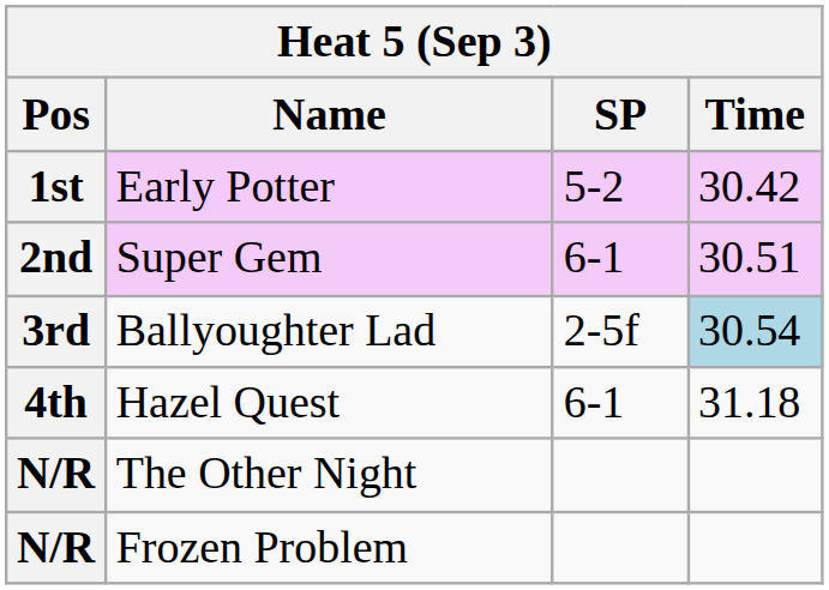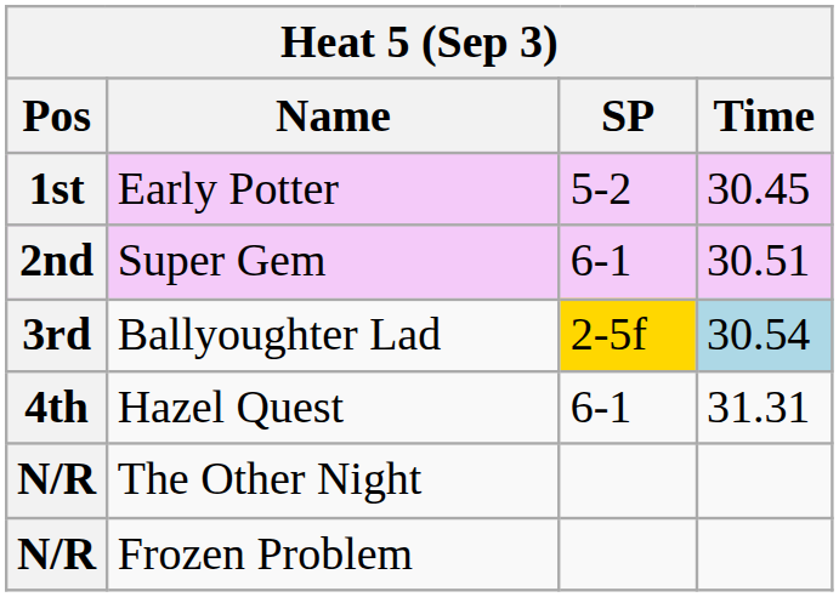 <table class="wikitable">
 <tr>
 <th colspan="6">Heat 5 (Sep 3)</th>
 </tr>
 <tr>
 <th width=20>Pos</th>
 <th width=150>Name</th>
 <th width=40>SP</th>
 <th width=40>Time</th>
 </tr>
 <tr style="background: #f4caf9;">
 <th>1st</th>
 <td>Early Potter</td>
 <td>5-2</td>
-<td>30.42</td>
+<td>30.45</td>
 </tr>
 <tr style="background: #f4caf9;">
 <th>2nd</th>
 <td>Super Gem</td>
 <td>6-1</td>
 <td>30.51</td>
 </tr>
 <tr>
 <th>3rd</th>
 <td>Ballyoughter Lad</td>
-<td>2-5f</td>
+<td style="background: gold;">2-5f</td>
 <td style="background: lightblue;">30.54</td>
 </tr>
 <tr>
 <th>4th</th>
 <td>Hazel Quest</td>
 <td>6-1</td>
-<td>31.18</td>
+<td>31.31</td>
 </tr>
 <tr>
 <th>N/R</th>
 <td>The Other Night</td>
 <td></td>
 <td></td>
 </tr>
 <tr>
 <th>N/R</th>
 <td>Frozen Problem</td>
 <td></td>
 <td></td>
 </tr>
 </table>
